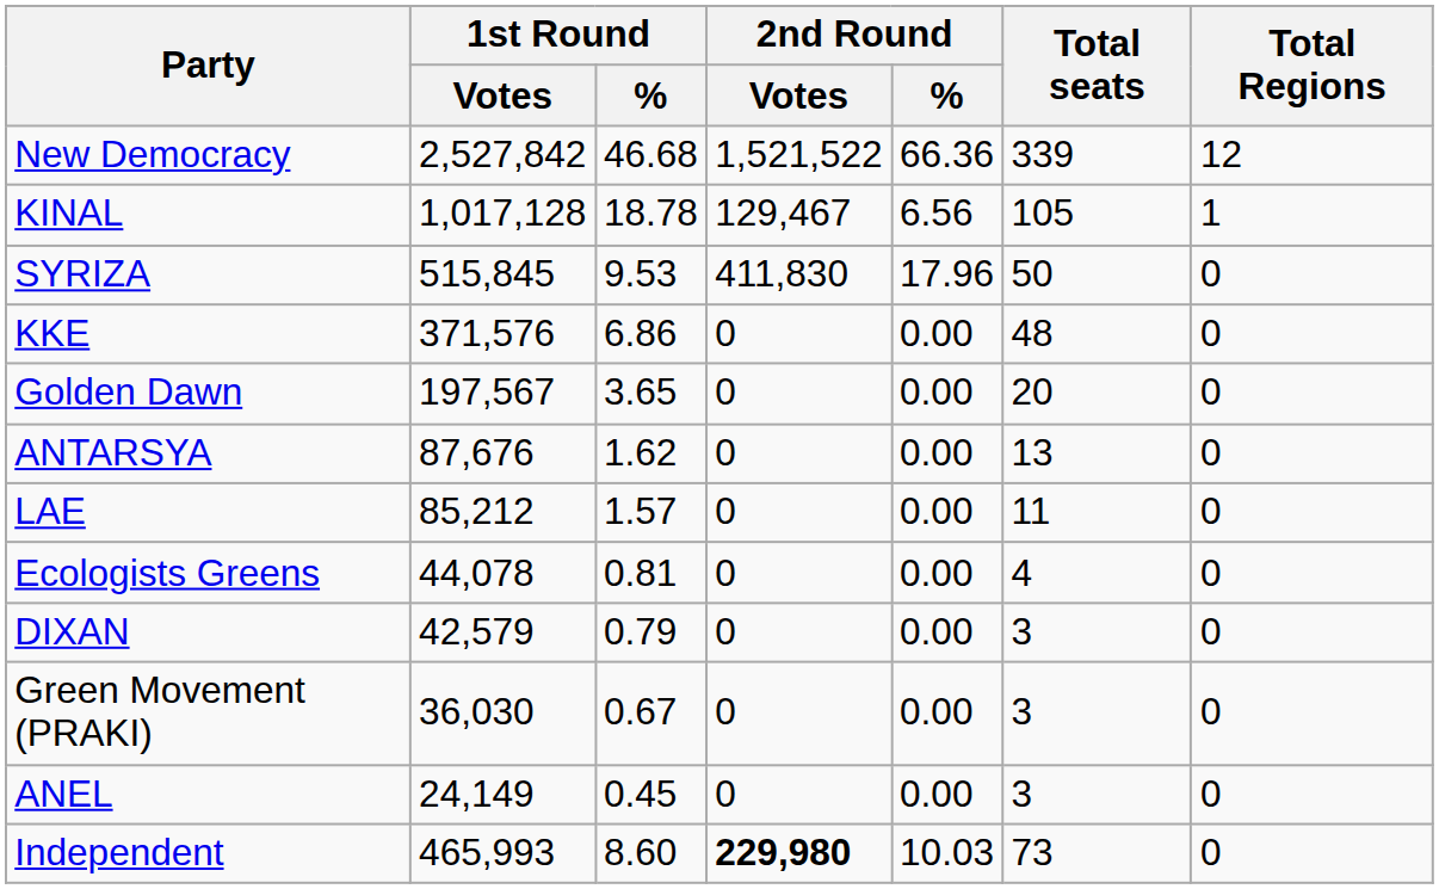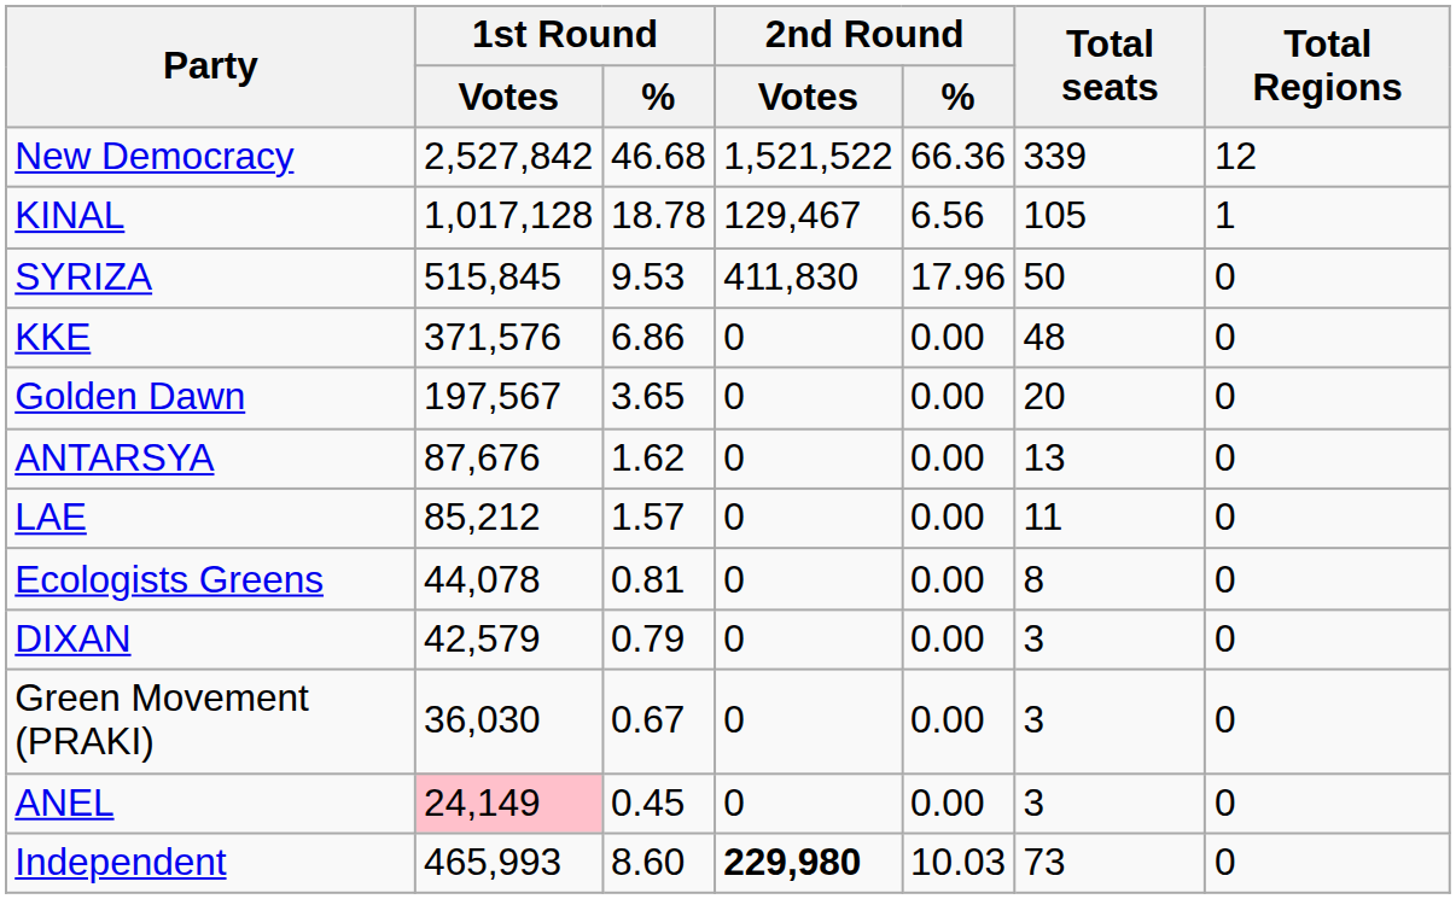 <table class=wikitable>
 <tr>
 <th rowspan=2>Party</th>
 <th colspan=2>1st Round</th>
 <th colspan=2>2nd Round</th>
 <th rowspan=2>Total seats</th>
 <th rowspan=2>Total Regions</th>
 </tr>
 <tr>
 <th>Votes</th>
 <th>%</th>
 <th>Votes</th>
 <th>%</th>
 </tr>
 <tr>
 <td><a href='#'>New Democracy</a></td>
 <td>2,527,842</td>
 <td>46.68</td>
 <td>1,521,522</td>
 <td>66.36</td>
 <td>339</td>
 <td>12</td>
 </tr>
 <tr>
 <td><a href='#'>KINAL</a></td>
 <td>1,017,128</td>
 <td>18.78</td>
 <td>129,467</td>
 <td>6.56</td>
 <td>105</td>
 <td>1</td>
 </tr>
 <tr>
 <td><a href='#'>SYRIZA</a></td>
 <td>515,845</td>
 <td>9.53</td>
 <td>411,830</td>
 <td>17.96</td>
 <td>50</td>
 <td>0</td>
 </tr>
 <tr>
 <td><a href='#'>KKE</a></td>
 <td>371,576</td>
 <td>6.86</td>
 <td>0</td>
 <td>0.00</td>
 <td>48</td>
 <td>0</td>
 </tr>
 <tr>
 <td><a href='#'>Golden Dawn</a></td>
 <td>197,567</td>
 <td>3.65</td>
 <td>0</td>
 <td>0.00</td>
 <td>20</td>
 <td>0</td>
 </tr>
 <tr>
 <td><a href='#'>ANTARSYA</a></td>
 <td>87,676</td>
 <td>1.62</td>
 <td>0</td>
 <td>0.00</td>
 <td>13</td>
 <td>0</td>
 </tr>
 <tr>
 <td><a href='#'>LAE</a></td>
 <td>85,212</td>
 <td>1.57</td>
 <td>0</td>
 <td>0.00</td>
 <td>11</td>
 <td>0</td>
 </tr>
 <tr>
 <td><a href='#'>Ecologists Greens</a></td>
 <td>44,078</td>
 <td>0.81</td>
 <td>0</td>
 <td>0.00</td>
-<td>4</td>
+<td>8</td>
 <td>0</td>
 </tr>
 <tr>
 <td><a href='#'>DIXAN</a></td>
 <td>42,579</td>
 <td>0.79</td>
 <td>0</td>
 <td>0.00</td>
 <td>3</td>
 <td>0</td>
 </tr>
 <tr>
 <td>Green Movement (PRAKI)</td>
 <td>36,030</td>
 <td>0.67</td>
 <td>0</td>
 <td>0.00</td>
 <td>3</td>
 <td>0</td>
 </tr>
 <tr>
 <td><a href='#'>ANEL</a></td>
-<td>24,149</td>
+<td style="background: pink;">24,149</td>
 <td>0.45</td>
 <td>0</td>
 <td>0.00</td>
 <td>3</td>
 <td>0</td>
 </tr>
 <tr>
 <td><a href='#'>Independent</a></td>
 <td>465,993</td>
 <td>8.60</td>
 <td><strong>229,980</strong></td>
 <td>10.03</td>
 <td>73</td>
 <td>0</td>
 </tr>
 </table>
